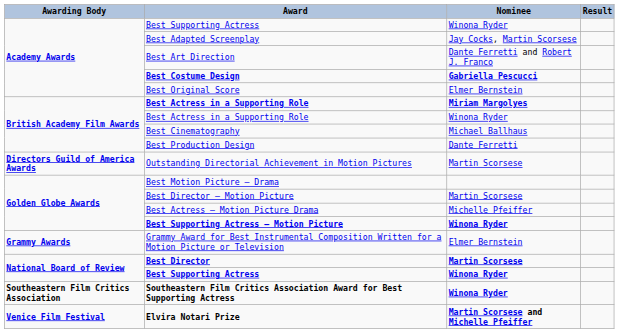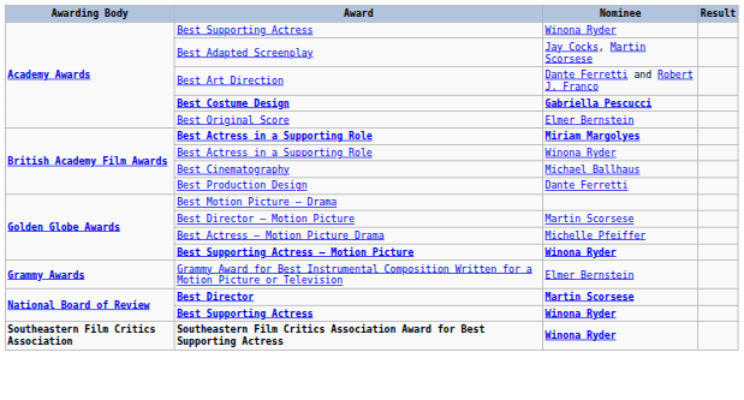 <table class="wikitable" style="font-size: 90%;">
 <tr>
 <th style="background:#B0C4DE;">Awarding Body</th>
 <th style="background:#B0C4DE;">Award</th>
 <th style="background:#B0C4DE;">Nominee</th>
 <th style="background:#B0C4DE;">Result</th>
 </tr>
 <tr>
 <td rowspan="5"><strong><a href='#'>Academy Awards</a></strong></td>
 <td><a href='#'>Best Supporting Actress</a></td>
 <td><a href='#'>Winona Ryder</a></td>
 <td></td>
 </tr>
 <tr>
 <td><a href='#'>Best Adapted Screenplay</a></td>
 <td><a href='#'>Jay Cocks</a>, <a href='#'>Martin Scorsese</a></td>
 <td></td>
 </tr>
 <tr>
 <td><a href='#'>Best Art Direction</a></td>
 <td><a href='#'>Dante Ferretti</a> and <a href='#'>Robert J. Franco</a></td>
 <td></td>
 </tr>
 <tr>
 <td><strong><a href='#'>Best Costume Design</a></strong></td>
 <td><strong><a href='#'>Gabriella Pescucci</a></strong></td>
 <td></td>
 </tr>
 <tr>
 <td><a href='#'>Best Original Score</a></td>
 <td><a href='#'>Elmer Bernstein</a></td>
 <td></td>
 </tr>
 <tr>
 <td rowspan="4"><strong><a href='#'>British Academy Film Awards</a></strong></td>
 <td><strong><a href='#'>Best Actress in a Supporting Role</a></strong></td>
 <td><strong><a href='#'>Miriam Margolyes</a></strong></td>
 <td></td>
 </tr>
 <tr>
 <td><a href='#'>Best Actress in a Supporting Role</a></td>
 <td><a href='#'>Winona Ryder</a></td>
 <td></td>
 </tr>
 <tr>
 <td><a href='#'>Best Cinematography</a></td>
 <td><a href='#'>Michael Ballhaus</a></td>
 <td></td>
 </tr>
 <tr>
 <td><a href='#'>Best Production Design</a></td>
 <td><a href='#'>Dante Ferretti</a></td>
 <td></td>
 </tr>
 <tr>
-<td><strong><a href='#'>Directors Guild of America Awards</a></strong></td>
-<td><a href='#'>Outstanding Directorial Achievement in Motion Pictures</a></td>
-<td><a href='#'>Martin Scorsese</a></td>
-<td></td>
-</tr>
-<tr>
 <td rowspan="4"><strong><a href='#'>Golden Globe Awards</a></strong></td>
 <td><a href='#'>Best Motion Picture – Drama</a></td>
 <td></td>
 <td></td>
 </tr>
 <tr>
 <td><a href='#'>Best Director – Motion Picture</a></td>
 <td><a href='#'>Martin Scorsese</a></td>
 <td></td>
 </tr>
 <tr>
 <td><a href='#'>Best Actress – Motion Picture Drama</a></td>
 <td><a href='#'>Michelle Pfeiffer</a></td>
 <td></td>
 </tr>
 <tr>
 <td><strong><a href='#'>Best Supporting Actress – Motion Picture</a></strong></td>
 <td><strong><a href='#'>Winona Ryder</a></strong></td>
 <td></td>
 </tr>
 <tr>
 <td><strong><a href='#'>Grammy Awards</a></strong></td>
 <td><a href='#'>Grammy Award for Best Instrumental Composition Written for a Motion Picture or Television</a></td>
 <td><a href='#'>Elmer Bernstein</a></td>
 <td></td>
 </tr>
 <tr>
 <td rowspan="2"><strong><a href='#'>National Board of Review</a></strong></td>
 <td><strong><a href='#'>Best Director</a></strong></td>
 <td><strong><a href='#'>Martin Scorsese</a></strong></td>
 <td></td>
 </tr>
 <tr>
 <td><strong><a href='#'>Best Supporting Actress</a></strong></td>
 <td><strong><a href='#'>Winona Ryder</a></strong></td>
 <td></td>
 </tr>
 <tr>
 <td><strong>Southeastern Film Critics Association</strong></td>
 <td><strong>Southeastern Film Critics Association Award for Best Supporting Actress</strong></td>
 <td><strong><a href='#'>Winona Ryder</a></strong></td>
 <td></td>
 </tr>
-<tr>
-<td><strong><a href='#'>Venice Film Festival</a></strong></td>
-<td><strong>Elvira Notari Prize</strong></td>
-<td><strong><a href='#'>Martin Scorsese</a> and <a href='#'>Michelle Pfeiffer</a></strong></td>
-<td></td>
-</tr>
 </table>
